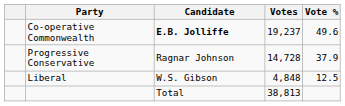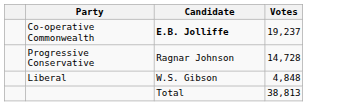 <table class="wikitable">
 <tr>
 <th></th>
 <th scope="col" style="width:175px;">Party</th>
 <th scope="col" style="width:150px;">Candidate</th>
 <th>Votes</th>
-<th>Vote %</th>
 </tr>
 <tr>
 <td>   </td>
 <td>Co-operative Commonwealth</td>
 <td><strong>E.B. Jolliffe</strong></td>
 <td align=right>19,237</td>
-<td align=right>49.6</td>
 </tr>
 <tr |>
 <td>   </td>
 <td>Progressive Conservative</td>
 <td>Ragnar Johnson</td>
 <td align=right>14,728</td>
-<td align=right>37.9</td>
 </tr>
 <tr |>
 <td>   </td>
 <td>Liberal</td>
 <td>W.S. Gibson</td>
 <td align=right>4,848</td>
-<td align=right>12.5</td>
 </tr>
 <tr |>
 <td></td>
 <td></td>
 <td>Total</td>
 <td align=right>38,813</td>
-<td></td>
 </tr>
 </table>
